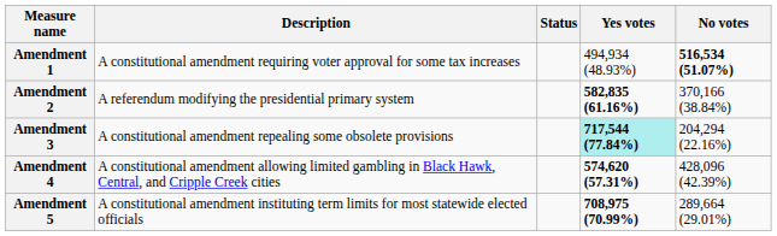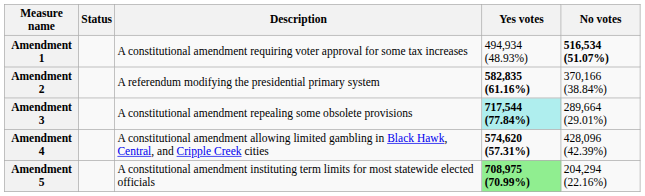 <table class="wikitable sortable plainrowheaders" style="width:100%">
 <tr>
 <th scope="col">Measure name</th>
+<th scope="col">Status</th>
 <th class="unsortable" scope="col">Description</th>
-<th scope="col">Status</th>
 <th scope="col">Yes votes</th>
 <th scope="col">No votes</th>
 </tr>
 <tr>
 <th scope="row">Amendment 1</th>
+<td></td>
 <td>A constitutional amendment requiring voter approval for some tax increases</td>
-<td></td>
 <td>494,934 (48.93%)</td>
 <td><strong>516,534 (51.07%)</strong></td>
 </tr>
 <tr>
 <th scope="row">Amendment 2</th>
+<td></td>
 <td>A referendum modifying the presidential primary system</td>
-<td></td>
 <td><strong>582,835 (61.16%)</strong></td>
 <td>370,166 (38.84%)</td>
 </tr>
 <tr>
 <th scope="row">Amendment 3</th>
+<td></td>
 <td>A constitutional amendment repealing some obsolete provisions</td>
-<td></td>
 <td style="background: paleturquoise;"><strong>717,544 (77.84%)</strong></td>
-<td>204,294 (22.16%)</td>
+<td>289,664 (29.01%)</td>
 </tr>
 <tr>
 <th scope="row">Amendment 4</th>
+<td></td>
 <td>A constitutional amendment allowing limited gambling in <a href='#'>Black Hawk</a>, <a href='#'>Central</a>, and <a href='#'>Cripple Creek</a> cities</td>
-<td></td>
 <td><strong>574,620 (57.31%)</strong></td>
 <td>428,096 (42.39%)</td>
 </tr>
 <tr>
 <th scope="row">Amendment 5</th>
+<td></td>
 <td>A constitutional amendment instituting term limits for most statewide elected officials</td>
-<td></td>
-<td><strong>708,975 (70.99%)</strong></td>
-<td>289,664 (29.01%)</td>
+<td style="background: lightgreen;"><strong>708,975 (70.99%)</strong></td>
+<td>204,294 (22.16%)</td>
 </tr>
 </table>
